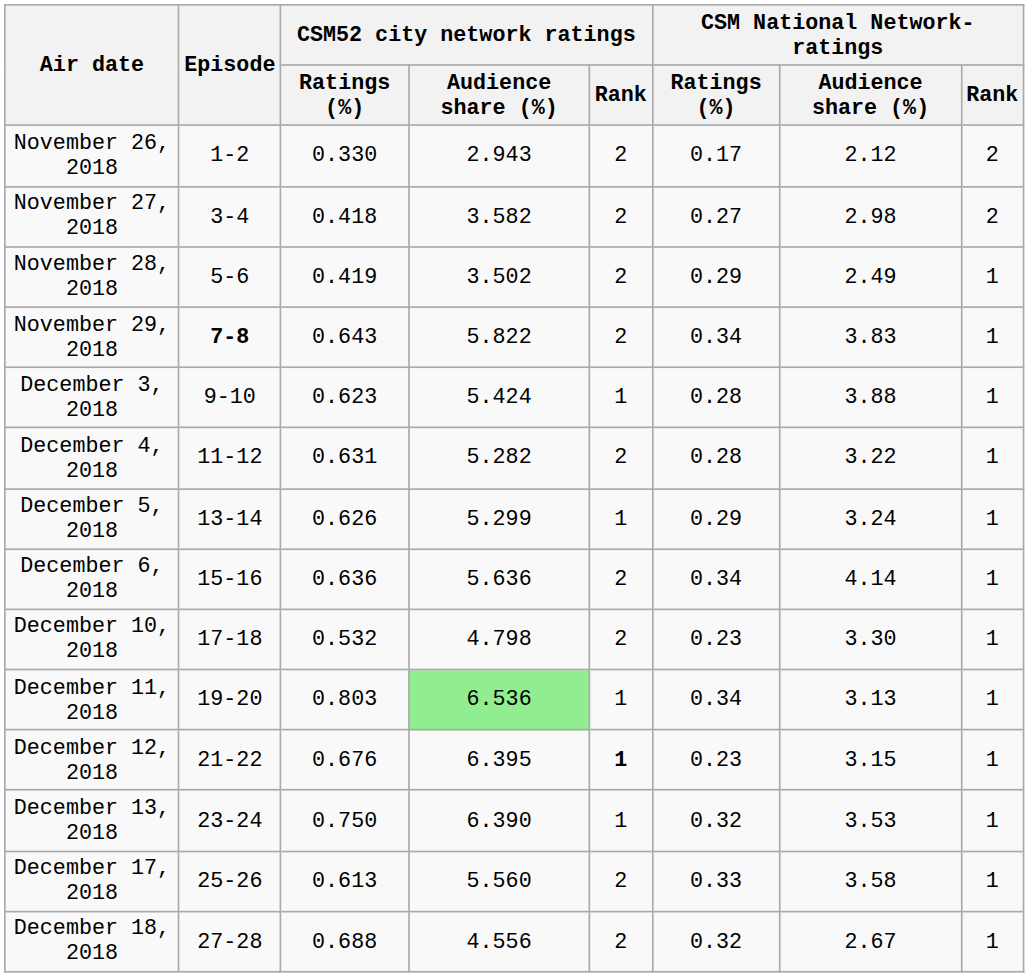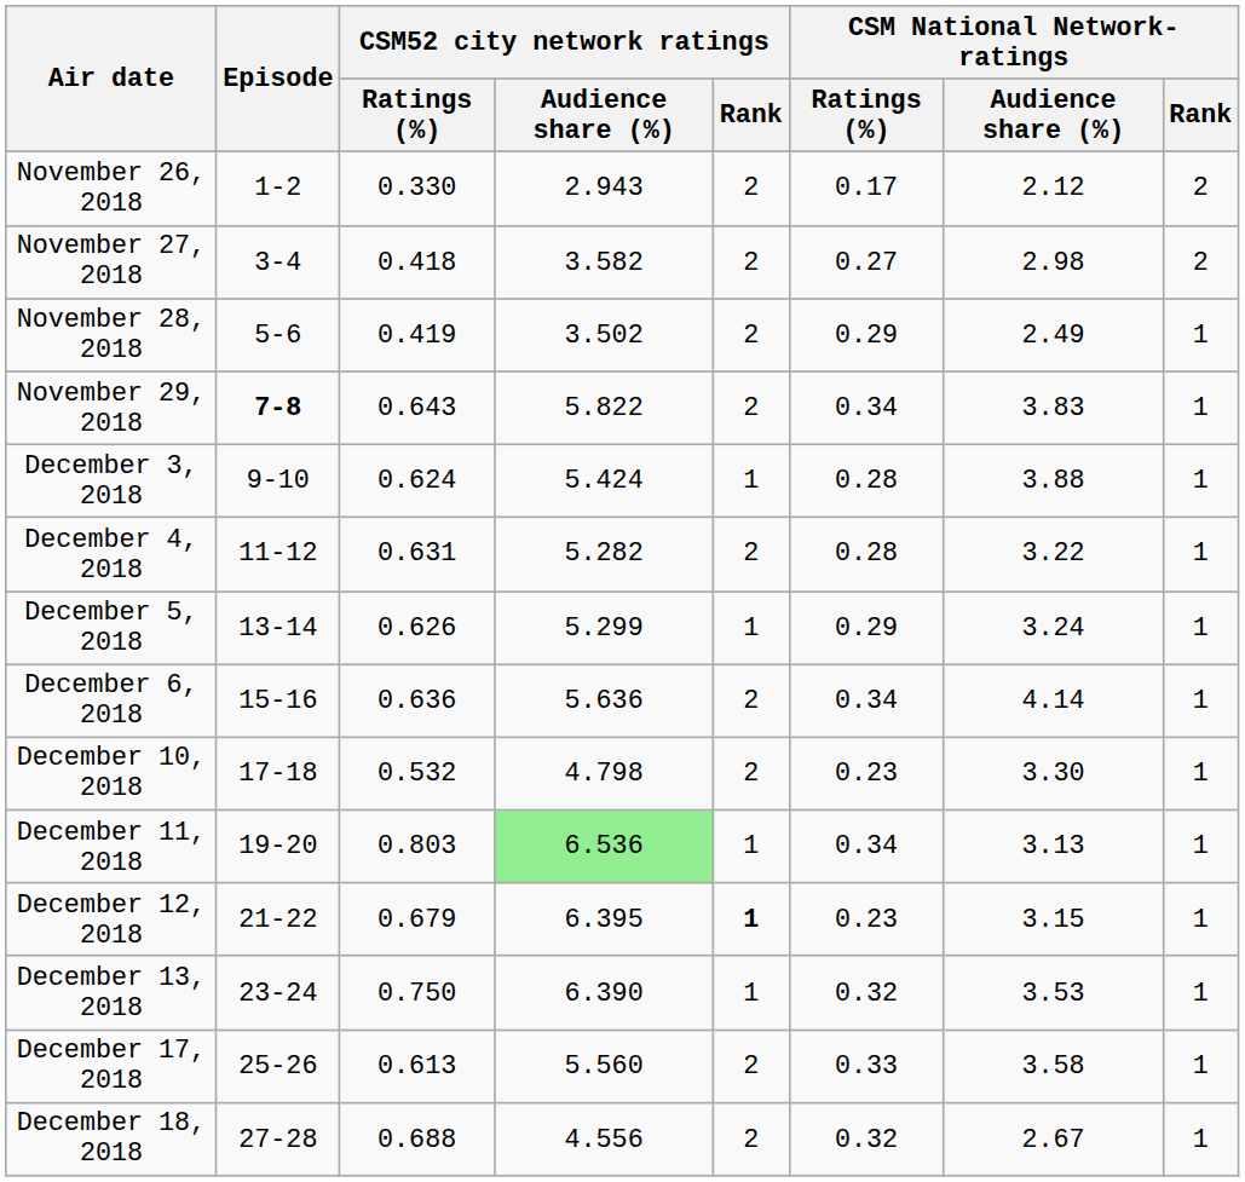 <table class="wikitable sortable mw-collapsible jquery-tablesorter" style="text-align:center">
 <tr>
 <th rowspan="2">Air date</th>
 <th rowspan="2">Episode</th>
 <th colspan="3">CSM52 city network ratings</th>
 <th colspan="3">CSM National Network-ratings</th>
 </tr>
 <tr>
 <th>Ratings (%)</th>
 <th>Audience share (%)</th>
 <th>Rank</th>
 <th>Ratings (%)</th>
 <th>Audience share (%)</th>
 <th>Rank</th>
 </tr>
 <tr>
 <td>November 26, 2018</td>
 <td>1-2</td>
 <td>0.330</td>
 <td>2.943</td>
 <td>2</td>
 <td>0.17</td>
 <td>2.12</td>
 <td>2</td>
 </tr>
 <tr>
 <td>November 27, 2018</td>
 <td>3-4</td>
 <td>0.418</td>
 <td>3.582</td>
 <td>2</td>
 <td>0.27</td>
 <td>2.98</td>
 <td>2</td>
 </tr>
 <tr>
 <td>November 28, 2018</td>
 <td>5-6</td>
 <td>0.419</td>
 <td>3.502</td>
 <td>2</td>
 <td>0.29</td>
 <td>2.49</td>
 <td>1</td>
 </tr>
 <tr>
 <td>November 29, 2018</td>
 <td><strong>7-8</strong></td>
 <td>0.643</td>
 <td>5.822</td>
 <td>2</td>
 <td>0.34</td>
 <td>3.83</td>
 <td>1</td>
 </tr>
 <tr>
 <td>December 3, 2018</td>
 <td>9-10</td>
-<td>0.623</td>
+<td>0.624</td>
 <td>5.424</td>
 <td>1</td>
 <td>0.28</td>
 <td>3.88</td>
 <td>1</td>
 </tr>
 <tr>
 <td>December 4, 2018</td>
 <td>11-12</td>
 <td>0.631</td>
 <td>5.282</td>
 <td>2</td>
 <td>0.28</td>
 <td>3.22</td>
 <td>1</td>
 </tr>
 <tr>
 <td>December 5, 2018</td>
 <td>13-14</td>
 <td>0.626</td>
 <td>5.299</td>
 <td>1</td>
 <td>0.29</td>
 <td>3.24</td>
 <td>1</td>
 </tr>
 <tr>
 <td>December 6, 2018</td>
 <td>15-16</td>
 <td>0.636</td>
 <td>5.636</td>
 <td>2</td>
 <td>0.34</td>
 <td>4.14</td>
 <td>1</td>
 </tr>
 <tr>
 <td>December 10, 2018</td>
 <td>17-18</td>
 <td>0.532</td>
 <td>4.798</td>
 <td>2</td>
 <td>0.23</td>
 <td>3.30</td>
 <td>1</td>
 </tr>
 <tr>
 <td>December 11, 2018</td>
 <td>19-20</td>
 <td>0.803</td>
 <td style="background: lightgreen;">6.536</td>
 <td>1</td>
 <td>0.34</td>
 <td>3.13</td>
 <td>1</td>
 </tr>
 <tr>
 <td>December 12, 2018</td>
 <td>21-22</td>
-<td>0.676</td>
+<td>0.679</td>
 <td>6.395</td>
 <td><strong>1</strong></td>
 <td>0.23</td>
 <td>3.15</td>
 <td>1</td>
 </tr>
 <tr>
 <td>December 13, 2018</td>
 <td>23-24</td>
 <td>0.750</td>
 <td>6.390</td>
 <td>1</td>
 <td>0.32</td>
 <td>3.53</td>
 <td>1</td>
 </tr>
 <tr>
 <td>December 17, 2018</td>
 <td>25-26</td>
 <td>0.613</td>
 <td>5.560</td>
 <td>2</td>
 <td>0.33</td>
 <td>3.58</td>
 <td>1</td>
 </tr>
 <tr>
 <td>December 18, 2018</td>
 <td>27-28</td>
 <td>0.688</td>
 <td>4.556</td>
 <td>2</td>
 <td>0.32</td>
 <td>2.67</td>
 <td>1</td>
 </tr>
 </table>
